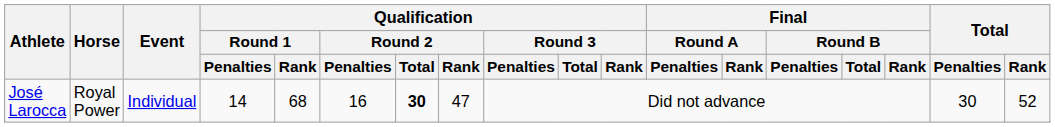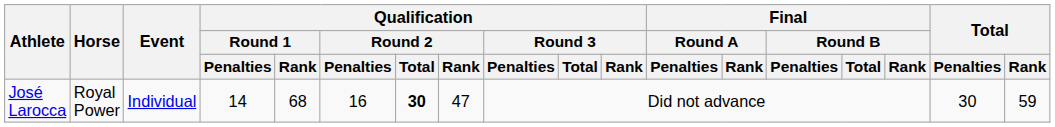 <table class="wikitable" style="font-size:90%">
 <tr>
 <th rowspan="3">Athlete</th>
 <th rowspan="3">Horse</th>
 <th rowspan="3">Event</th>
 <th colspan="8">Qualification</th>
 <th colspan="5">Final</th>
 <th rowspan=2 colspan="2">Total</th>
 </tr>
 <tr style="font-size:95%">
 <th colspan="2">Round 1</th>
 <th colspan="3">Round 2</th>
 <th colspan="3">Round 3</th>
 <th colspan="2">Round A</th>
 <th colspan="3">Round B</th>
 </tr>
 <tr style="font-size:95%">
 <th>Penalties</th>
 <th>Rank</th>
 <th>Penalties</th>
 <th>Total</th>
 <th>Rank</th>
 <th>Penalties</th>
 <th>Total</th>
 <th>Rank</th>
 <th>Penalties</th>
 <th>Rank</th>
 <th>Penalties</th>
 <th>Total</th>
 <th>Rank</th>
 <th>Penalties</th>
 <th>Rank</th>
 </tr>
 <tr align=center>
 <td align=left><a href='#'>José Larocca</a></td>
 <td align=left>Royal Power</td>
 <td align=left><a href='#'>Individual</a></td>
 <td>14</td>
 <td>68</td>
 <td>16</td>
 <td><strong>30</strong></td>
 <td>47</td>
 <td colspan=8>Did not advance</td>
 <td>30</td>
-<td>52</td>
+<td>59</td>
 </tr>
 </table>
